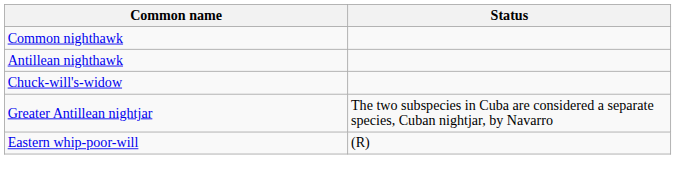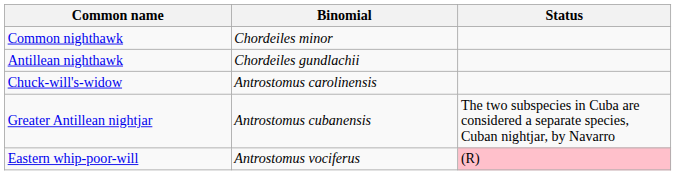 <table width=60% class="wikitable">
 <tr>
 <th width=34%>Common name</th>
+<th width=34%>Binomial</th>
 <th width=32%>Status</th>
 </tr>
 <tr>
 <td><a href='#'>Common nighthawk</a></td>
+<td><em>Chordeiles minor</em></td>
 <td></td>
 </tr>
 <tr>
 <td><a href='#'>Antillean nighthawk</a></td>
+<td><em>Chordeiles gundlachii</em></td>
 <td></td>
 </tr>
 <tr>
 <td><a href='#'>Chuck-will's-widow</a></td>
+<td><em>Antrostomus carolinensis</em></td>
 <td></td>
 </tr>
 <tr>
 <td><a href='#'>Greater Antillean nightjar</a></td>
+<td><em>Antrostomus cubanensis</em></td>
 <td>The two subspecies in Cuba are considered a separate species, Cuban nightjar, by Navarro</td>
 </tr>
 <tr>
 <td><a href='#'>Eastern whip-poor-will</a></td>
-<td>(R)</td>
+<td><em>Antrostomus vociferus</em></td>
+<td style="background: pink;">(R)</td>
 </tr>
 </table>
